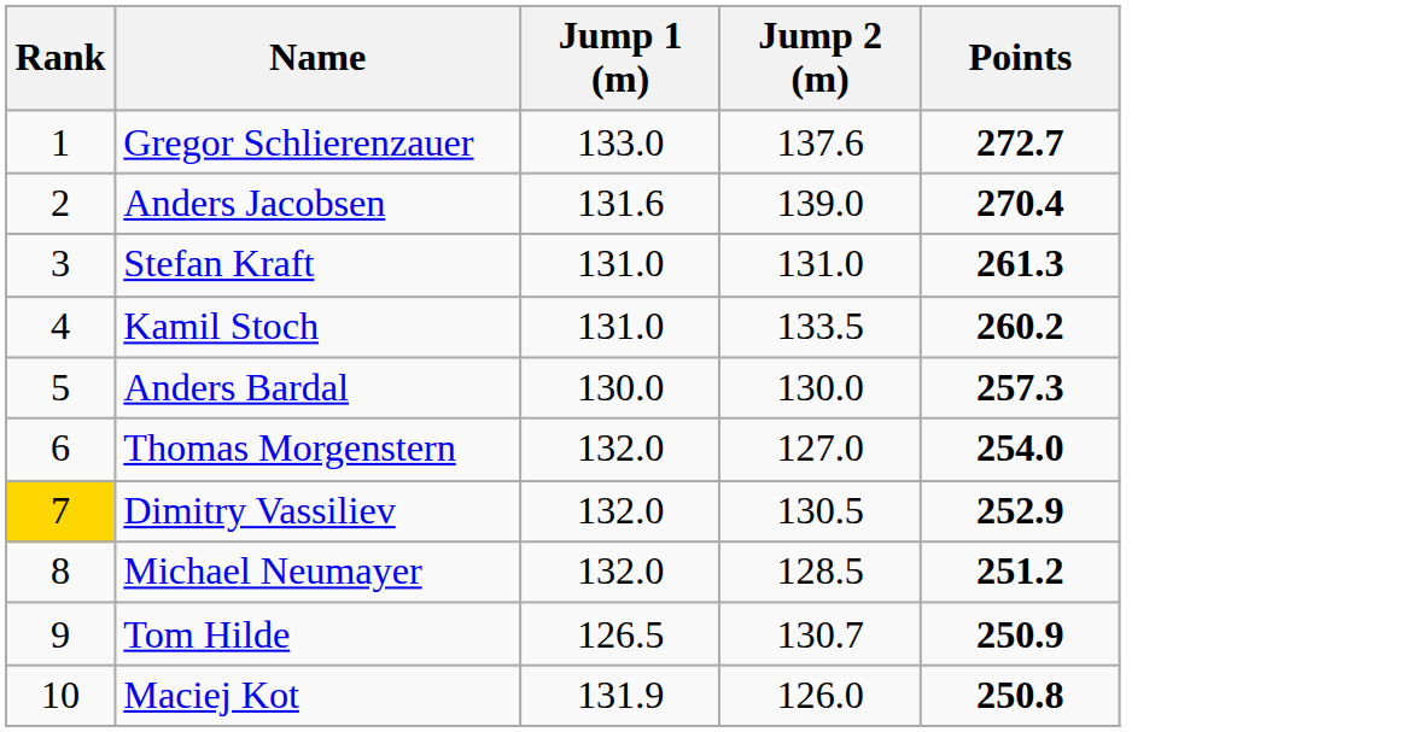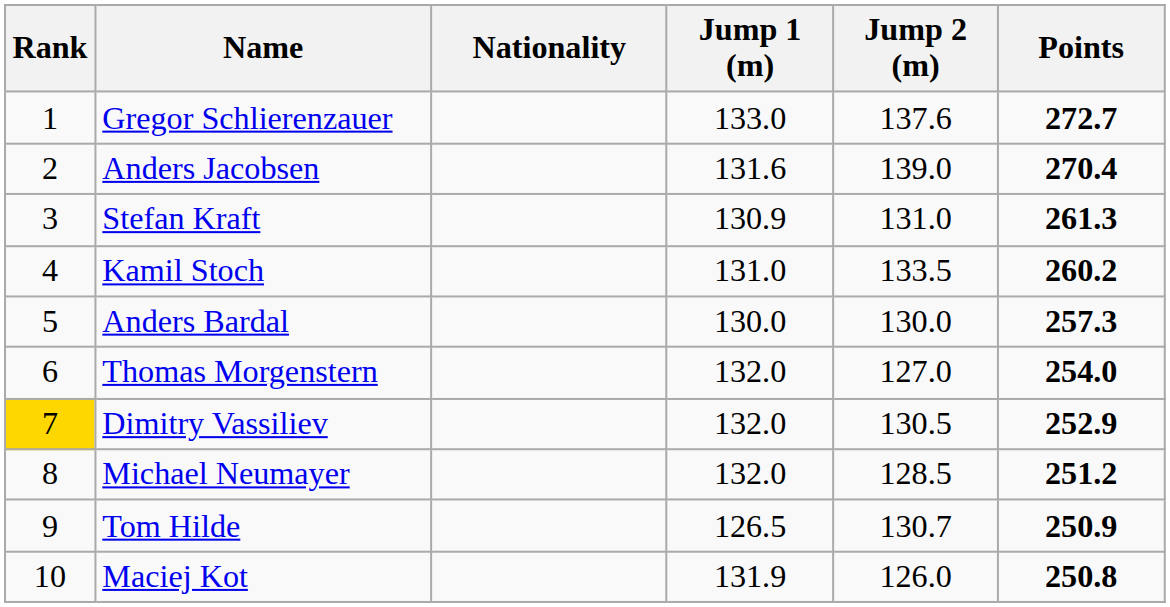 <table class="wikitable sortable">
 <tr>
 <th align=center>Rank</th>
 <th width=160>Name</th>
+<th width=110>Nationality</th>
 <th width=75>Jump 1 (m)</th>
 <th width=75>Jump 2 (m)</th>
 <th width=75>Points</th>
 </tr>
 <tr>
 <td align=center>1</td>
 <td align=left><a href='#'>Gregor Schlierenzauer</a></td>
+<td align=left></td>
 <td align=center>133.0</td>
 <td align=center>137.6</td>
 <td align=center><strong>272.7</strong></td>
 </tr>
 <tr>
 <td align=center>2</td>
 <td align=left><a href='#'>Anders Jacobsen</a></td>
+<td align=left></td>
 <td align=center>131.6</td>
 <td align=center>139.0</td>
 <td align=center><strong>270.4</strong></td>
 </tr>
 <tr>
 <td align=center>3</td>
 <td align=left><a href='#'>Stefan Kraft</a></td>
-<td align=center>131.0</td>
+<td align=left></td>
+<td align=center>130.9</td>
 <td align=center>131.0</td>
 <td align=center><strong>261.3</strong></td>
 </tr>
 <tr>
 <td align=center>4</td>
 <td align=left><a href='#'>Kamil Stoch</a></td>
+<td align=left></td>
 <td align=center>131.0</td>
 <td align=center>133.5</td>
 <td align=center><strong>260.2</strong></td>
 </tr>
 <tr>
 <td align=center>5</td>
 <td align=left><a href='#'>Anders Bardal</a></td>
+<td align=left></td>
 <td align=center>130.0</td>
 <td align=center>130.0</td>
 <td align=center><strong>257.3</strong></td>
 </tr>
 <tr>
 <td align=center>6</td>
 <td align=left><a href='#'>Thomas Morgenstern</a></td>
+<td align=left></td>
 <td align=center>132.0</td>
 <td align=center>127.0</td>
 <td align=center><strong>254.0</strong></td>
 </tr>
 <tr>
 <td align=center style="background: gold;">7</td>
 <td align=left><a href='#'>Dimitry Vassiliev</a></td>
+<td align=left></td>
 <td align=center>132.0</td>
 <td align=center>130.5</td>
 <td align=center><strong>252.9</strong></td>
 </tr>
 <tr>
 <td align=center>8</td>
 <td align=left><a href='#'>Michael Neumayer</a></td>
+<td align=left></td>
 <td align=center>132.0</td>
 <td align=center>128.5</td>
 <td align=center><strong>251.2</strong></td>
 </tr>
 <tr>
 <td align=center>9</td>
 <td align=left><a href='#'>Tom Hilde</a></td>
+<td align=left></td>
 <td align=center>126.5</td>
 <td align=center>130.7</td>
 <td align=center><strong>250.9</strong></td>
 </tr>
 <tr>
 <td align=center>10</td>
 <td align=left><a href='#'>Maciej Kot</a></td>
+<td align=left></td>
 <td align=center>131.9</td>
 <td align=center>126.0</td>
 <td align=center><strong>250.8</strong></td>
 </tr>
 </table>
